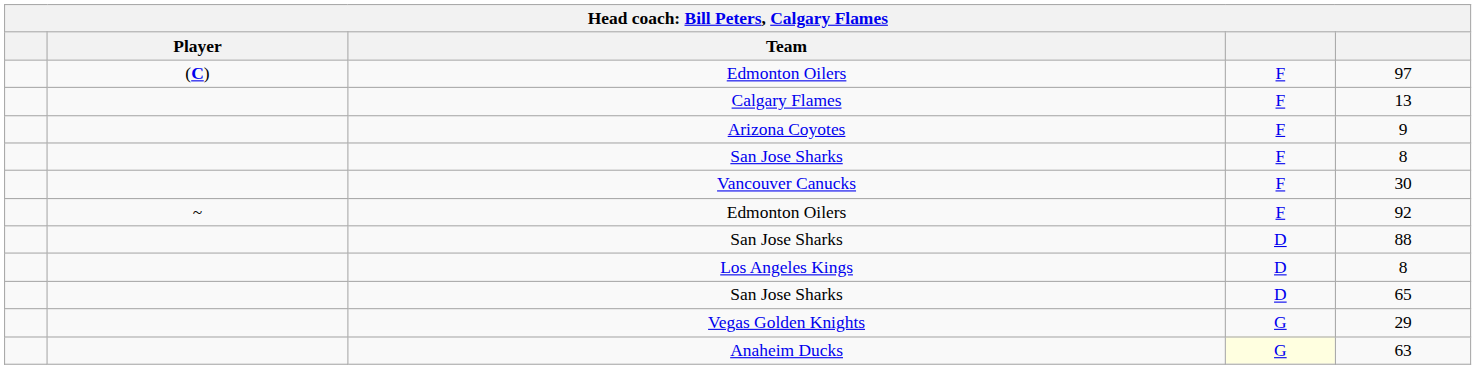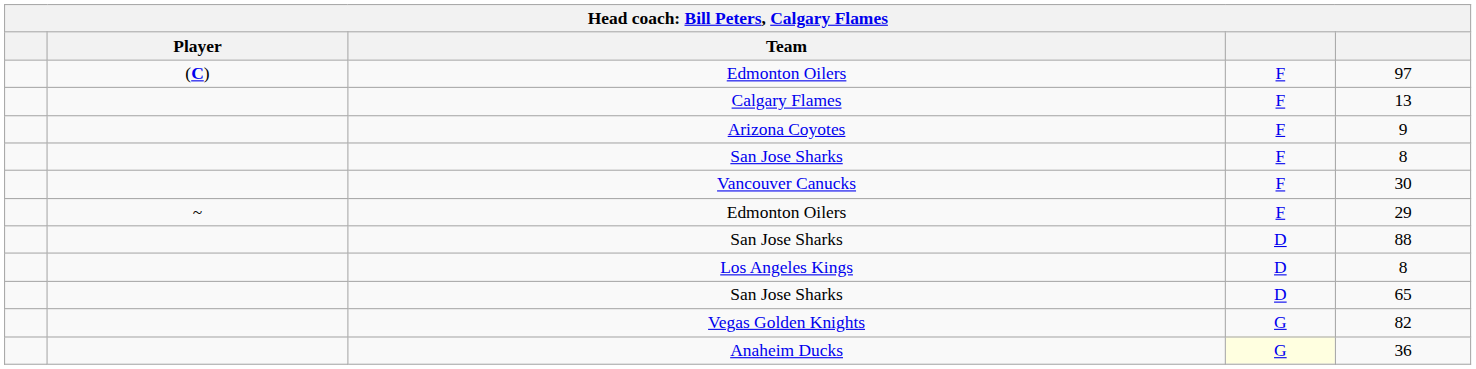 <table class="wikitable sortable" style="text-align:center" width="85%">
 <tr>
 <th colspan=5>Head coach:  <a href='#'>Bill Peters</a>, <a href='#'>Calgary Flames</a></th>
 </tr>
 <tr>
 <th></th>
 <th>Player</th>
 <th>Team</th>
 <th></th>
 <th></th>
 </tr>
 <tr>
 <td></td>
 <td> (<strong><a href='#'>C</a></strong>)</td>
 <td><a href='#'>Edmonton Oilers</a></td>
 <td><a href='#'>F</a></td>
 <td>97</td>
 </tr>
 <tr>
 <td></td>
 <td></td>
 <td><a href='#'>Calgary Flames</a></td>
 <td><a href='#'>F</a></td>
 <td>13</td>
 </tr>
 <tr>
 <td></td>
 <td></td>
 <td><a href='#'>Arizona Coyotes</a></td>
 <td><a href='#'>F</a></td>
 <td>9</td>
 </tr>
 <tr>
 <td></td>
 <td></td>
 <td><a href='#'>San Jose Sharks</a></td>
 <td><a href='#'>F</a></td>
 <td>8</td>
 </tr>
 <tr>
 <td></td>
 <td></td>
 <td><a href='#'>Vancouver Canucks</a></td>
 <td><a href='#'>F</a></td>
 <td>30</td>
 </tr>
 <tr>
 <td></td>
 <td>~</td>
 <td>Edmonton Oilers</td>
 <td><a href='#'>F</a></td>
-<td>92</td>
+<td>29</td>
 </tr>
 <tr>
 <td></td>
 <td></td>
 <td>San Jose Sharks</td>
 <td><a href='#'>D</a></td>
 <td>88</td>
 </tr>
 <tr>
 <td></td>
 <td></td>
 <td><a href='#'>Los Angeles Kings</a></td>
 <td><a href='#'>D</a></td>
 <td>8</td>
 </tr>
 <tr>
 <td></td>
 <td></td>
 <td>San Jose Sharks</td>
 <td><a href='#'>D</a></td>
 <td>65</td>
 </tr>
 <tr>
 <td></td>
 <td></td>
 <td><a href='#'>Vegas Golden Knights</a></td>
 <td><a href='#'>G</a></td>
-<td>29</td>
+<td>82</td>
 </tr>
 <tr>
 <td></td>
 <td></td>
 <td><a href='#'>Anaheim Ducks</a></td>
 <td style="background: lightyellow;"><a href='#'>G</a></td>
-<td>63</td>
+<td>36</td>
 </tr>
 </table>
